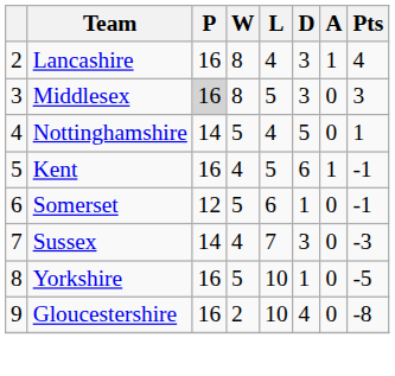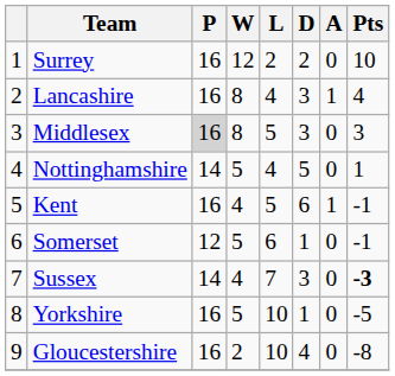 <table class="wikitable">
 <tr>
 <th></th>
 <th>Team</th>
 <th>P</th>
 <th>W</th>
 <th>L</th>
 <th>D</th>
 <th>A</th>
 <th>Pts</th>
+</tr>
+<tr>
+<td>1</td>
+<td><a href='#'>Surrey</a></td>
+<td>16</td>
+<td>12</td>
+<td>2</td>
+<td>2</td>
+<td>0</td>
+<td>10</td>
 </tr>
 <tr>
 <td>2</td>
 <td><a href='#'>Lancashire</a></td>
 <td>16</td>
 <td>8</td>
 <td>4</td>
 <td>3</td>
 <td>1</td>
 <td>4</td>
 </tr>
 <tr>
 <td>3</td>
 <td><a href='#'>Middlesex</a></td>
 <td style="background: lightgrey;">16</td>
 <td>8</td>
 <td>5</td>
 <td>3</td>
 <td>0</td>
 <td>3</td>
 </tr>
 <tr>
 <td>4</td>
 <td><a href='#'>Nottinghamshire</a></td>
 <td>14</td>
 <td>5</td>
 <td>4</td>
 <td>5</td>
 <td>0</td>
 <td>1</td>
 </tr>
 <tr>
 <td>5</td>
 <td><a href='#'>Kent</a></td>
 <td>16</td>
 <td>4</td>
 <td>5</td>
 <td>6</td>
 <td>1</td>
 <td>-1</td>
 </tr>
 <tr>
 <td>6</td>
 <td><a href='#'>Somerset</a></td>
 <td>12</td>
 <td>5</td>
 <td>6</td>
 <td>1</td>
 <td>0</td>
 <td>-1</td>
 </tr>
 <tr>
 <td>7</td>
 <td><a href='#'>Sussex</a></td>
 <td>14</td>
 <td>4</td>
 <td>7</td>
 <td>3</td>
 <td>0</td>
-<td>-3</td>
+<td><strong>-3</strong></td>
 </tr>
 <tr>
 <td>8</td>
 <td><a href='#'>Yorkshire</a></td>
 <td>16</td>
 <td>5</td>
 <td>10</td>
 <td>1</td>
 <td>0</td>
 <td>-5</td>
 </tr>
 <tr>
 <td>9</td>
 <td><a href='#'>Gloucestershire</a></td>
 <td>16</td>
 <td>2</td>
 <td>10</td>
 <td>4</td>
 <td>0</td>
 <td>-8</td>
 </tr>
 <tr>
 </tr>
 </table>
